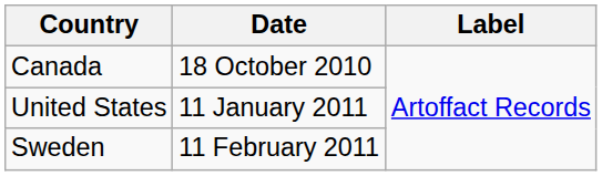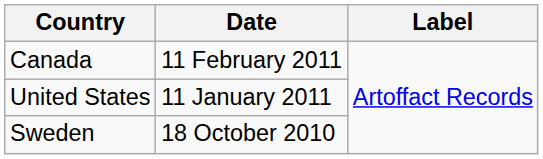 <table class="wikitable">
 <tr>
 <th>Country</th>
 <th>Date</th>
 <th>Label</th>
 </tr>
 <tr>
 <td>Canada</td>
-<td>18 October 2010</td>
+<td>11 February 2011</td>
 <td rowspan="3"><a href='#'>Artoffact Records</a></td>
 </tr>
 <tr>
 <td>United States</td>
 <td>11 January 2011</td>
 </tr>
 <tr>
 <td>Sweden</td>
-<td>11 February 2011</td>
+<td>18 October 2010</td>
 </tr>
 </table>
